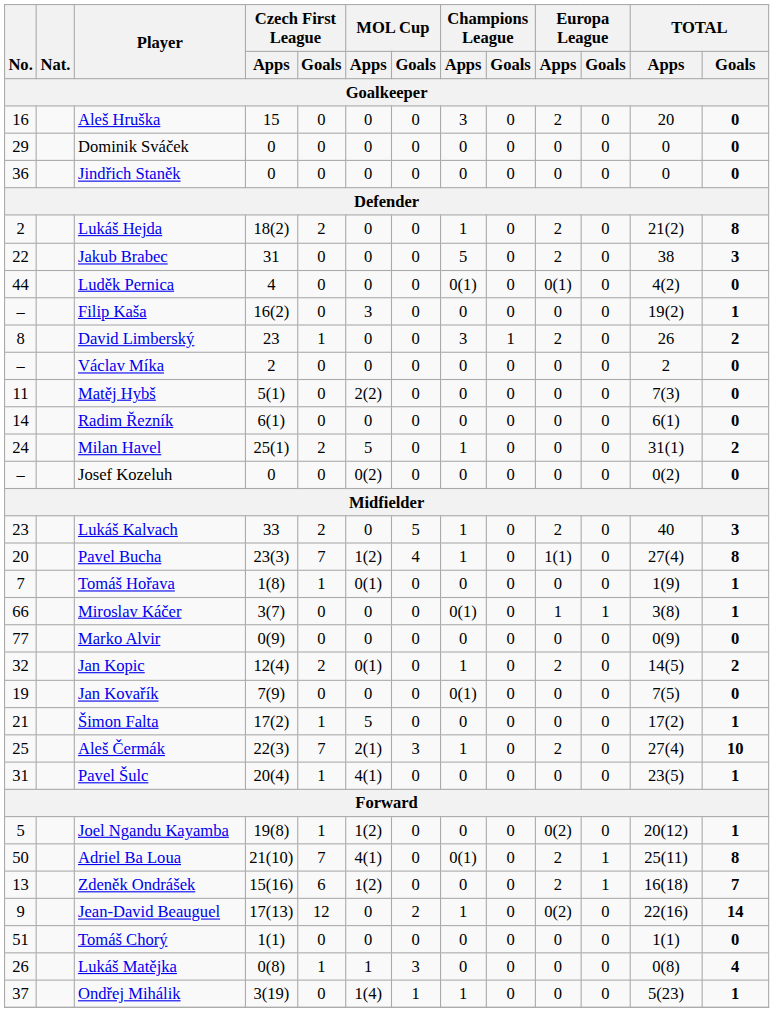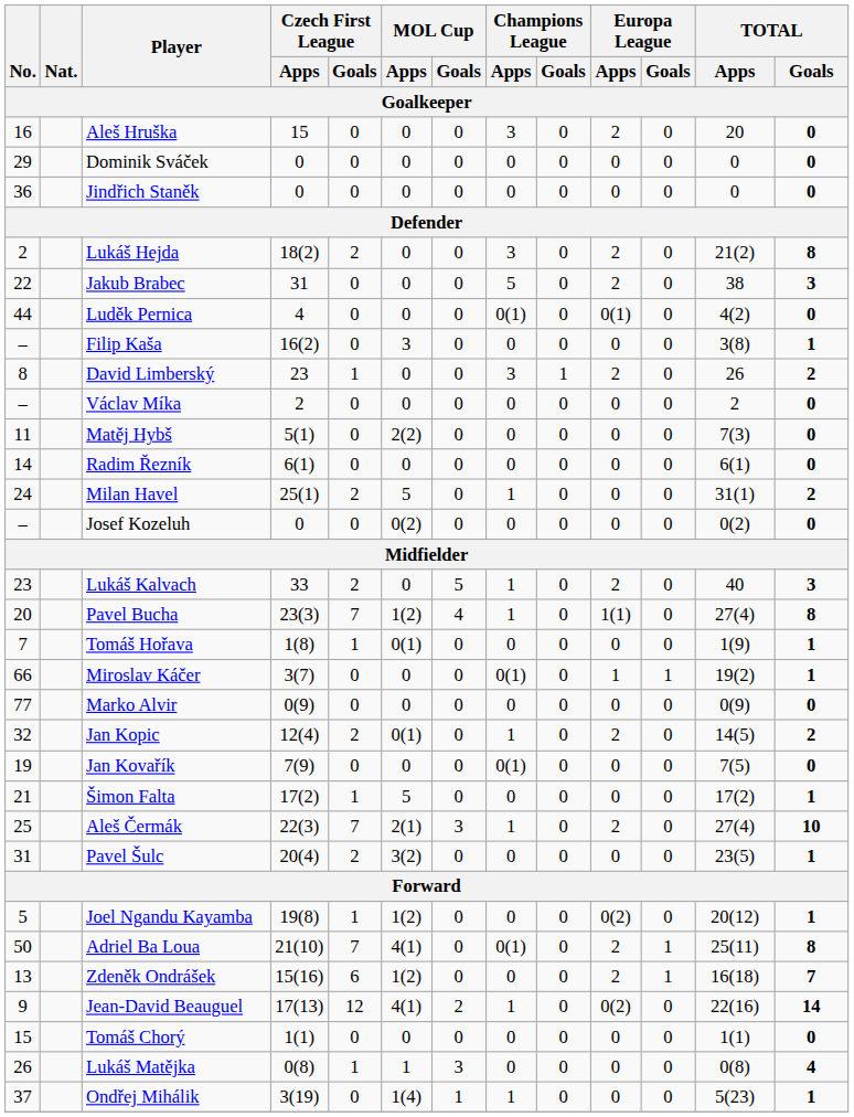 <table class="wikitable" style="font-size: 95%; text-align: center;">
 <tr>
 <th rowspan="2" valign="bottom">No.</th>
 <th rowspan="2" valign="bottom">Nat.</th>
 <th rowspan="2" width="150">Player</th>
 <th colspan="2" width="80">Czech First League</th>
 <th colspan="2" width="80">MOL Cup</th>
 <th colspan="2" width="80">Champions League</th>
 <th colspan="2" width="80">Europa League</th>
 <th colspan="2" width="120">TOTAL</th>
 </tr>
 <tr>
 <th>Apps</th>
 <th>Goals</th>
 <th>Apps</th>
 <th>Goals</th>
 <th>Apps</th>
 <th>Goals</th>
 <th>Apps</th>
 <th>Goals</th>
 <th>Apps</th>
 <th>Goals</th>
 </tr>
 <tr>
 <th colspan="14" width="120">Goalkeeper</th>
 </tr>
 <tr>
 <td>16</td>
 <td></td>
 <td align="left"><a href='#'>Aleš Hruška</a></td>
 <td>15</td>
 <td>0</td>
 <td>0</td>
 <td>0</td>
 <td>3</td>
 <td>0</td>
 <td>2</td>
 <td>0</td>
 <td>20</td>
 <td><strong>0</strong></td>
 </tr>
 <tr>
 <td>29</td>
 <td></td>
 <td align="left">Dominik Sváček</td>
 <td>0</td>
 <td>0</td>
 <td>0</td>
 <td>0</td>
 <td>0</td>
 <td>0</td>
 <td>0</td>
 <td>0</td>
 <td>0</td>
 <td><strong>0</strong></td>
 </tr>
 <tr>
 <td>36</td>
 <td></td>
 <td align="left"><a href='#'>Jindřich Staněk</a></td>
 <td>0</td>
 <td>0</td>
 <td>0</td>
 <td>0</td>
 <td>0</td>
 <td>0</td>
 <td>0</td>
 <td>0</td>
 <td>0</td>
 <td><strong>0</strong></td>
 </tr>
 <tr>
 <th colspan="14" width="120">Defender</th>
 </tr>
 <tr Hav>
 <td>2</td>
 <td></td>
 <td align="left"><a href='#'>Lukáš Hejda</a></td>
 <td>18(2)</td>
 <td>2</td>
 <td>0</td>
 <td>0</td>
-<td>1</td>
+<td>3</td>
 <td>0</td>
 <td>2</td>
 <td>0</td>
 <td>21(2)</td>
 <td><strong>8</strong></td>
 </tr>
 <tr>
 <td>22</td>
 <td></td>
 <td align="left"><a href='#'>Jakub Brabec</a></td>
 <td>31</td>
 <td>0</td>
 <td>0</td>
 <td>0</td>
 <td>5</td>
 <td>0</td>
 <td>2</td>
 <td>0</td>
 <td>38</td>
 <td><strong>3</strong></td>
 </tr>
 <tr>
 <td>44</td>
 <td></td>
 <td align="left"><a href='#'>Luděk Pernica</a></td>
 <td>4</td>
 <td>0</td>
 <td>0</td>
 <td>0</td>
 <td>0(1)</td>
 <td>0</td>
 <td>0(1)</td>
 <td>0</td>
 <td>4(2)</td>
 <td><strong>0</strong></td>
 </tr>
 <tr>
 <td>–</td>
 <td></td>
 <td align="left"><a href='#'>Filip Kaša</a></td>
 <td>16(2)</td>
 <td>0</td>
 <td>3</td>
 <td>0</td>
 <td>0</td>
 <td>0</td>
 <td>0</td>
 <td>0</td>
-<td>19(2)</td>
+<td>3(8)</td>
 <td><strong>1</strong></td>
 </tr>
 <tr>
 <td>8</td>
 <td></td>
 <td align="left"><a href='#'>David Limberský</a></td>
 <td>23</td>
 <td>1</td>
 <td>0</td>
 <td>0</td>
 <td>3</td>
 <td>1</td>
 <td>2</td>
 <td>0</td>
 <td>26</td>
 <td><strong>2</strong></td>
 </tr>
 <tr>
 <td>–</td>
 <td></td>
 <td align="left"><a href='#'>Václav Míka</a></td>
 <td>2</td>
 <td>0</td>
 <td>0</td>
 <td>0</td>
 <td>0</td>
 <td>0</td>
 <td>0</td>
 <td>0</td>
 <td>2</td>
 <td><strong>0</strong></td>
 </tr>
 <tr>
 <td>11</td>
 <td></td>
 <td align="left"><a href='#'>Matěj Hybš</a></td>
 <td>5(1)</td>
 <td>0</td>
 <td>2(2)</td>
 <td>0</td>
 <td>0</td>
 <td>0</td>
 <td>0</td>
 <td>0</td>
 <td>7(3)</td>
 <td><strong>0</strong></td>
 </tr>
 <tr>
 <td>14</td>
 <td></td>
 <td align="left"><a href='#'>Radim Řezník</a></td>
 <td>6(1)</td>
 <td>0</td>
 <td>0</td>
 <td>0</td>
 <td>0</td>
 <td>0</td>
 <td>0</td>
 <td>0</td>
 <td>6(1)</td>
 <td><strong>0</strong></td>
 </tr>
 <tr>
 <td>24</td>
 <td></td>
 <td align="left"><a href='#'>Milan Havel</a></td>
 <td>25(1)</td>
 <td>2</td>
 <td>5</td>
 <td>0</td>
 <td>1</td>
 <td>0</td>
 <td>0</td>
 <td>0</td>
 <td>31(1)</td>
 <td><strong>2</strong></td>
 </tr>
 <tr>
 <td>–</td>
 <td></td>
 <td align="left">Josef Kozeluh</td>
 <td>0</td>
 <td>0</td>
 <td>0(2)</td>
 <td>0</td>
 <td>0</td>
 <td>0</td>
 <td>0</td>
 <td>0</td>
 <td>0(2)</td>
 <td><strong>0</strong></td>
 </tr>
 <tr>
 <th colspan="14" width="120">Midfielder</th>
 </tr>
 <tr>
 <td>23</td>
 <td></td>
 <td align="left"><a href='#'>Lukáš Kalvach</a></td>
 <td>33</td>
 <td>2</td>
 <td>0</td>
 <td>5</td>
 <td>1</td>
 <td>0</td>
 <td>2</td>
 <td>0</td>
 <td>40</td>
 <td><strong>3</strong></td>
 </tr>
 <tr>
 <td>20</td>
 <td></td>
 <td align="left"><a href='#'>Pavel Bucha</a></td>
 <td>23(3)</td>
 <td>7</td>
 <td>1(2)</td>
 <td>4</td>
 <td>1</td>
 <td>0</td>
 <td>1(1)</td>
 <td>0</td>
 <td>27(4)</td>
 <td><strong>8</strong></td>
 </tr>
 <tr>
 <td>7</td>
 <td></td>
 <td align="left"><a href='#'>Tomáš Hořava</a></td>
 <td>1(8)</td>
 <td>1</td>
 <td>0(1)</td>
 <td>0</td>
 <td>0</td>
 <td>0</td>
 <td>0</td>
 <td>0</td>
 <td>1(9)</td>
 <td><strong>1</strong></td>
 </tr>
 <tr>
 <td>66</td>
 <td></td>
 <td align="left"><a href='#'>Miroslav Káčer</a></td>
 <td>3(7)</td>
 <td>0</td>
 <td>0</td>
 <td>0</td>
 <td>0(1)</td>
 <td>0</td>
 <td>1</td>
 <td>1</td>
-<td>3(8)</td>
+<td>19(2)</td>
 <td><strong>1</strong></td>
 </tr>
 <tr>
 <td>77</td>
 <td></td>
 <td align="left"><a href='#'>Marko Alvir</a></td>
 <td>0(9)</td>
 <td>0</td>
 <td>0</td>
 <td>0</td>
 <td>0</td>
 <td>0</td>
 <td>0</td>
 <td>0</td>
 <td>0(9)</td>
 <td><strong>0</strong></td>
 </tr>
 <tr>
 <td>32</td>
 <td></td>
 <td align="left"><a href='#'>Jan Kopic</a></td>
 <td>12(4)</td>
 <td>2</td>
 <td>0(1)</td>
 <td>0</td>
 <td>1</td>
 <td>0</td>
 <td>2</td>
 <td>0</td>
 <td>14(5)</td>
 <td><strong>2</strong></td>
 </tr>
 <tr>
 <td>19</td>
 <td></td>
 <td align="left"><a href='#'>Jan Kovařík</a></td>
 <td>7(9)</td>
 <td>0</td>
 <td>0</td>
 <td>0</td>
 <td>0(1)</td>
 <td>0</td>
 <td>0</td>
 <td>0</td>
 <td>7(5)</td>
 <td><strong>0</strong></td>
 </tr>
 <tr>
 <td>21</td>
 <td></td>
 <td align="left"><a href='#'>Šimon Falta</a></td>
 <td>17(2)</td>
 <td>1</td>
 <td>5</td>
 <td>0</td>
 <td>0</td>
 <td>0</td>
 <td>0</td>
 <td>0</td>
 <td>17(2)</td>
 <td><strong>1</strong></td>
 </tr>
 <tr>
 <td>25</td>
 <td></td>
 <td align="left"><a href='#'>Aleš Čermák</a></td>
 <td>22(3)</td>
 <td>7</td>
 <td>2(1)</td>
 <td>3</td>
 <td>1</td>
 <td>0</td>
 <td>2</td>
 <td>0</td>
 <td>27(4)</td>
 <td><strong>10</strong></td>
 </tr>
 <tr>
 <td>31</td>
 <td></td>
 <td align="left"><a href='#'>Pavel Šulc</a></td>
 <td>20(4)</td>
-<td>1</td>
-<td>4(1)</td>
+<td>2</td>
+<td>3(2)</td>
 <td>0</td>
 <td>0</td>
 <td>0</td>
 <td>0</td>
 <td>0</td>
 <td>23(5)</td>
 <td><strong>1</strong></td>
 </tr>
 <tr>
 <th colspan="14" width="120">Forward</th>
 </tr>
 <tr>
 <td>5</td>
 <td></td>
 <td align="left"><a href='#'>Joel Ngandu Kayamba</a></td>
 <td>19(8)</td>
 <td>1</td>
 <td>1(2)</td>
 <td>0</td>
 <td>0</td>
 <td>0</td>
 <td>0(2)</td>
 <td>0</td>
 <td>20(12)</td>
 <td><strong>1</strong></td>
 </tr>
 <tr>
 <td>50</td>
 <td></td>
 <td align="left"><a href='#'>Adriel Ba Loua</a></td>
 <td>21(10)</td>
 <td>7</td>
 <td>4(1)</td>
 <td>0</td>
 <td>0(1)</td>
 <td>0</td>
 <td>2</td>
 <td>1</td>
 <td>25(11)</td>
 <td><strong>8</strong></td>
 </tr>
 <tr>
 <td>13</td>
 <td></td>
 <td align="left"><a href='#'>Zdeněk Ondrášek</a></td>
 <td>15(16)</td>
 <td>6</td>
 <td>1(2)</td>
 <td>0</td>
 <td>0</td>
 <td>0</td>
 <td>2</td>
 <td>1</td>
 <td>16(18)</td>
 <td><strong>7</strong></td>
 </tr>
 <tr>
 <td>9</td>
 <td></td>
 <td align="left"><a href='#'>Jean-David Beauguel</a></td>
 <td>17(13)</td>
 <td>12</td>
-<td>0</td>
+<td>4(1)</td>
 <td>2</td>
 <td>1</td>
 <td>0</td>
 <td>0(2)</td>
 <td>0</td>
 <td>22(16)</td>
 <td><strong>14</strong></td>
 </tr>
 <tr>
-<td>51</td>
+<td>15</td>
 <td></td>
 <td align="left"><a href='#'>Tomáš Chorý</a></td>
 <td>1(1)</td>
 <td>0</td>
 <td>0</td>
 <td>0</td>
 <td>0</td>
 <td>0</td>
 <td>0</td>
 <td>0</td>
 <td>1(1)</td>
 <td><strong>0</strong></td>
 </tr>
 <tr>
 <td>26</td>
 <td></td>
 <td align="left"><a href='#'>Lukáš Matějka</a></td>
 <td>0(8)</td>
 <td>1</td>
 <td>1</td>
 <td>3</td>
 <td>0</td>
 <td>0</td>
 <td>0</td>
 <td>0</td>
 <td>0(8)</td>
 <td><strong>4</strong></td>
 </tr>
 <tr>
 <td>37</td>
 <td></td>
 <td align="left"><a href='#'>Ondřej Mihálik</a></td>
 <td>3(19)</td>
 <td>0</td>
 <td>1(4)</td>
 <td>1</td>
 <td>1</td>
 <td>0</td>
 <td>0</td>
 <td>0</td>
 <td>5(23)</td>
 <td><strong>1</strong></td>
 </tr>
 <tr>
 </tr>
 </table>
